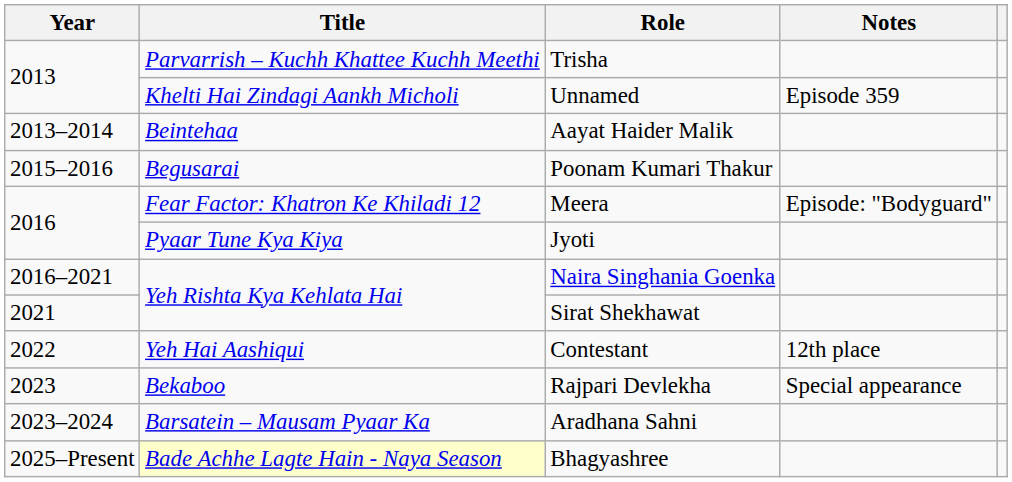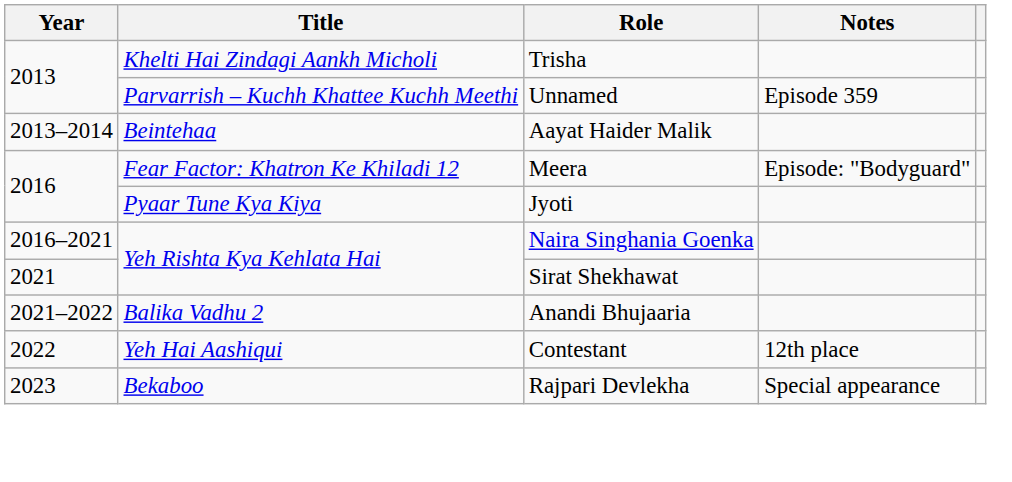 <table class="wikitable">
 <tr>
 <th scope="col">Year</th>
 <th scope="col">Title</th>
 <th scope="col">Role</th>
 <th scope="col">Notes</th>
 <th scope="col" class="unsortable"></th>
 </tr>
 <tr>
 <td rowspan="2">2013</td>
-<td><em><a href='#'>Parvarrish – Kuchh Khattee Kuchh Meethi</a></em></td>
+<td><em><a href='#'>Khelti Hai Zindagi Aankh Micholi</a></em></td>
 <td>Trisha</td>
 <td></td>
 <td></td>
 </tr>
 <tr>
-<td><em><a href='#'>Khelti Hai Zindagi Aankh Micholi</a></em></td>
+<td><em><a href='#'>Parvarrish – Kuchh Khattee Kuchh Meethi</a></em></td>
 <td>Unnamed</td>
 <td>Episode 359</td>
 <td></td>
 </tr>
 <tr>
 <td>2013–2014</td>
 <td><em><a href='#'>Beintehaa</a></em></td>
 <td>Aayat Haider Malik</td>
-<td></td>
-<td></td>
-</tr>
-<tr>
-<td>2015–2016</td>
-<td><em><a href='#'>Begusarai</a></em></td>
-<td>Poonam Kumari Thakur</td>
 <td></td>
 <td></td>
 </tr>
 <tr>
 <td rowspan="2">2016</td>
 <td><em><a href='#'>Fear Factor: Khatron Ke Khiladi 12</a></em></td>
 <td>Meera</td>
 <td>Episode: "Bodyguard"</td>
 <td></td>
 </tr>
 <tr>
 <td><em><a href='#'>Pyaar Tune Kya Kiya</a></em></td>
 <td>Jyoti</td>
 <td></td>
 <td></td>
 </tr>
 <tr>
 <td>2016–2021</td>
 <td rowspan="2"><em><a href='#'>Yeh Rishta Kya Kehlata Hai</a></em></td>
 <td><a href='#'>Naira Singhania Goenka</a></td>
 <td></td>
 <td></td>
 </tr>
 <tr>
 <td>2021</td>
 <td>Sirat Shekhawat</td>
 <td></td>
 <td></td>
 </tr>
 <tr>
+<td>2021–2022</td>
+<td><em><a href='#'>Balika Vadhu 2</a></em></td>
+<td>Anandi Bhujaaria</td>
+<td></td>
+<td></td>
+</tr>
+<tr>
 <td>2022</td>
 <td><em><a href='#'>Yeh Hai Aashiqui</a></em></td>
 <td>Contestant</td>
 <td>12th place</td>
 <td></td>
 </tr>
 <tr>
 <td>2023</td>
 <td><em><a href='#'>Bekaboo</a></em></td>
 <td>Rajpari Devlekha</td>
 <td>Special appearance</td>
 <td></td>
 </tr>
-<tr>
-<td>2023–2024</td>
-<td><em><a href='#'>Barsatein – Mausam Pyaar Ka</a></em></td>
-<td>Aradhana Sahni</td>
-<td></td>
-<td></td>
-</tr>
-<tr>
-<td>2025–Present</td>
-<td style="background:#FFFFCC;"><em><a href='#'>Bade Achhe Lagte Hain - Naya Season</a></em> </td>
-<td>Bhagyashree</td>
-<td></td>
-<td></td>
-</tr>
 </table>
